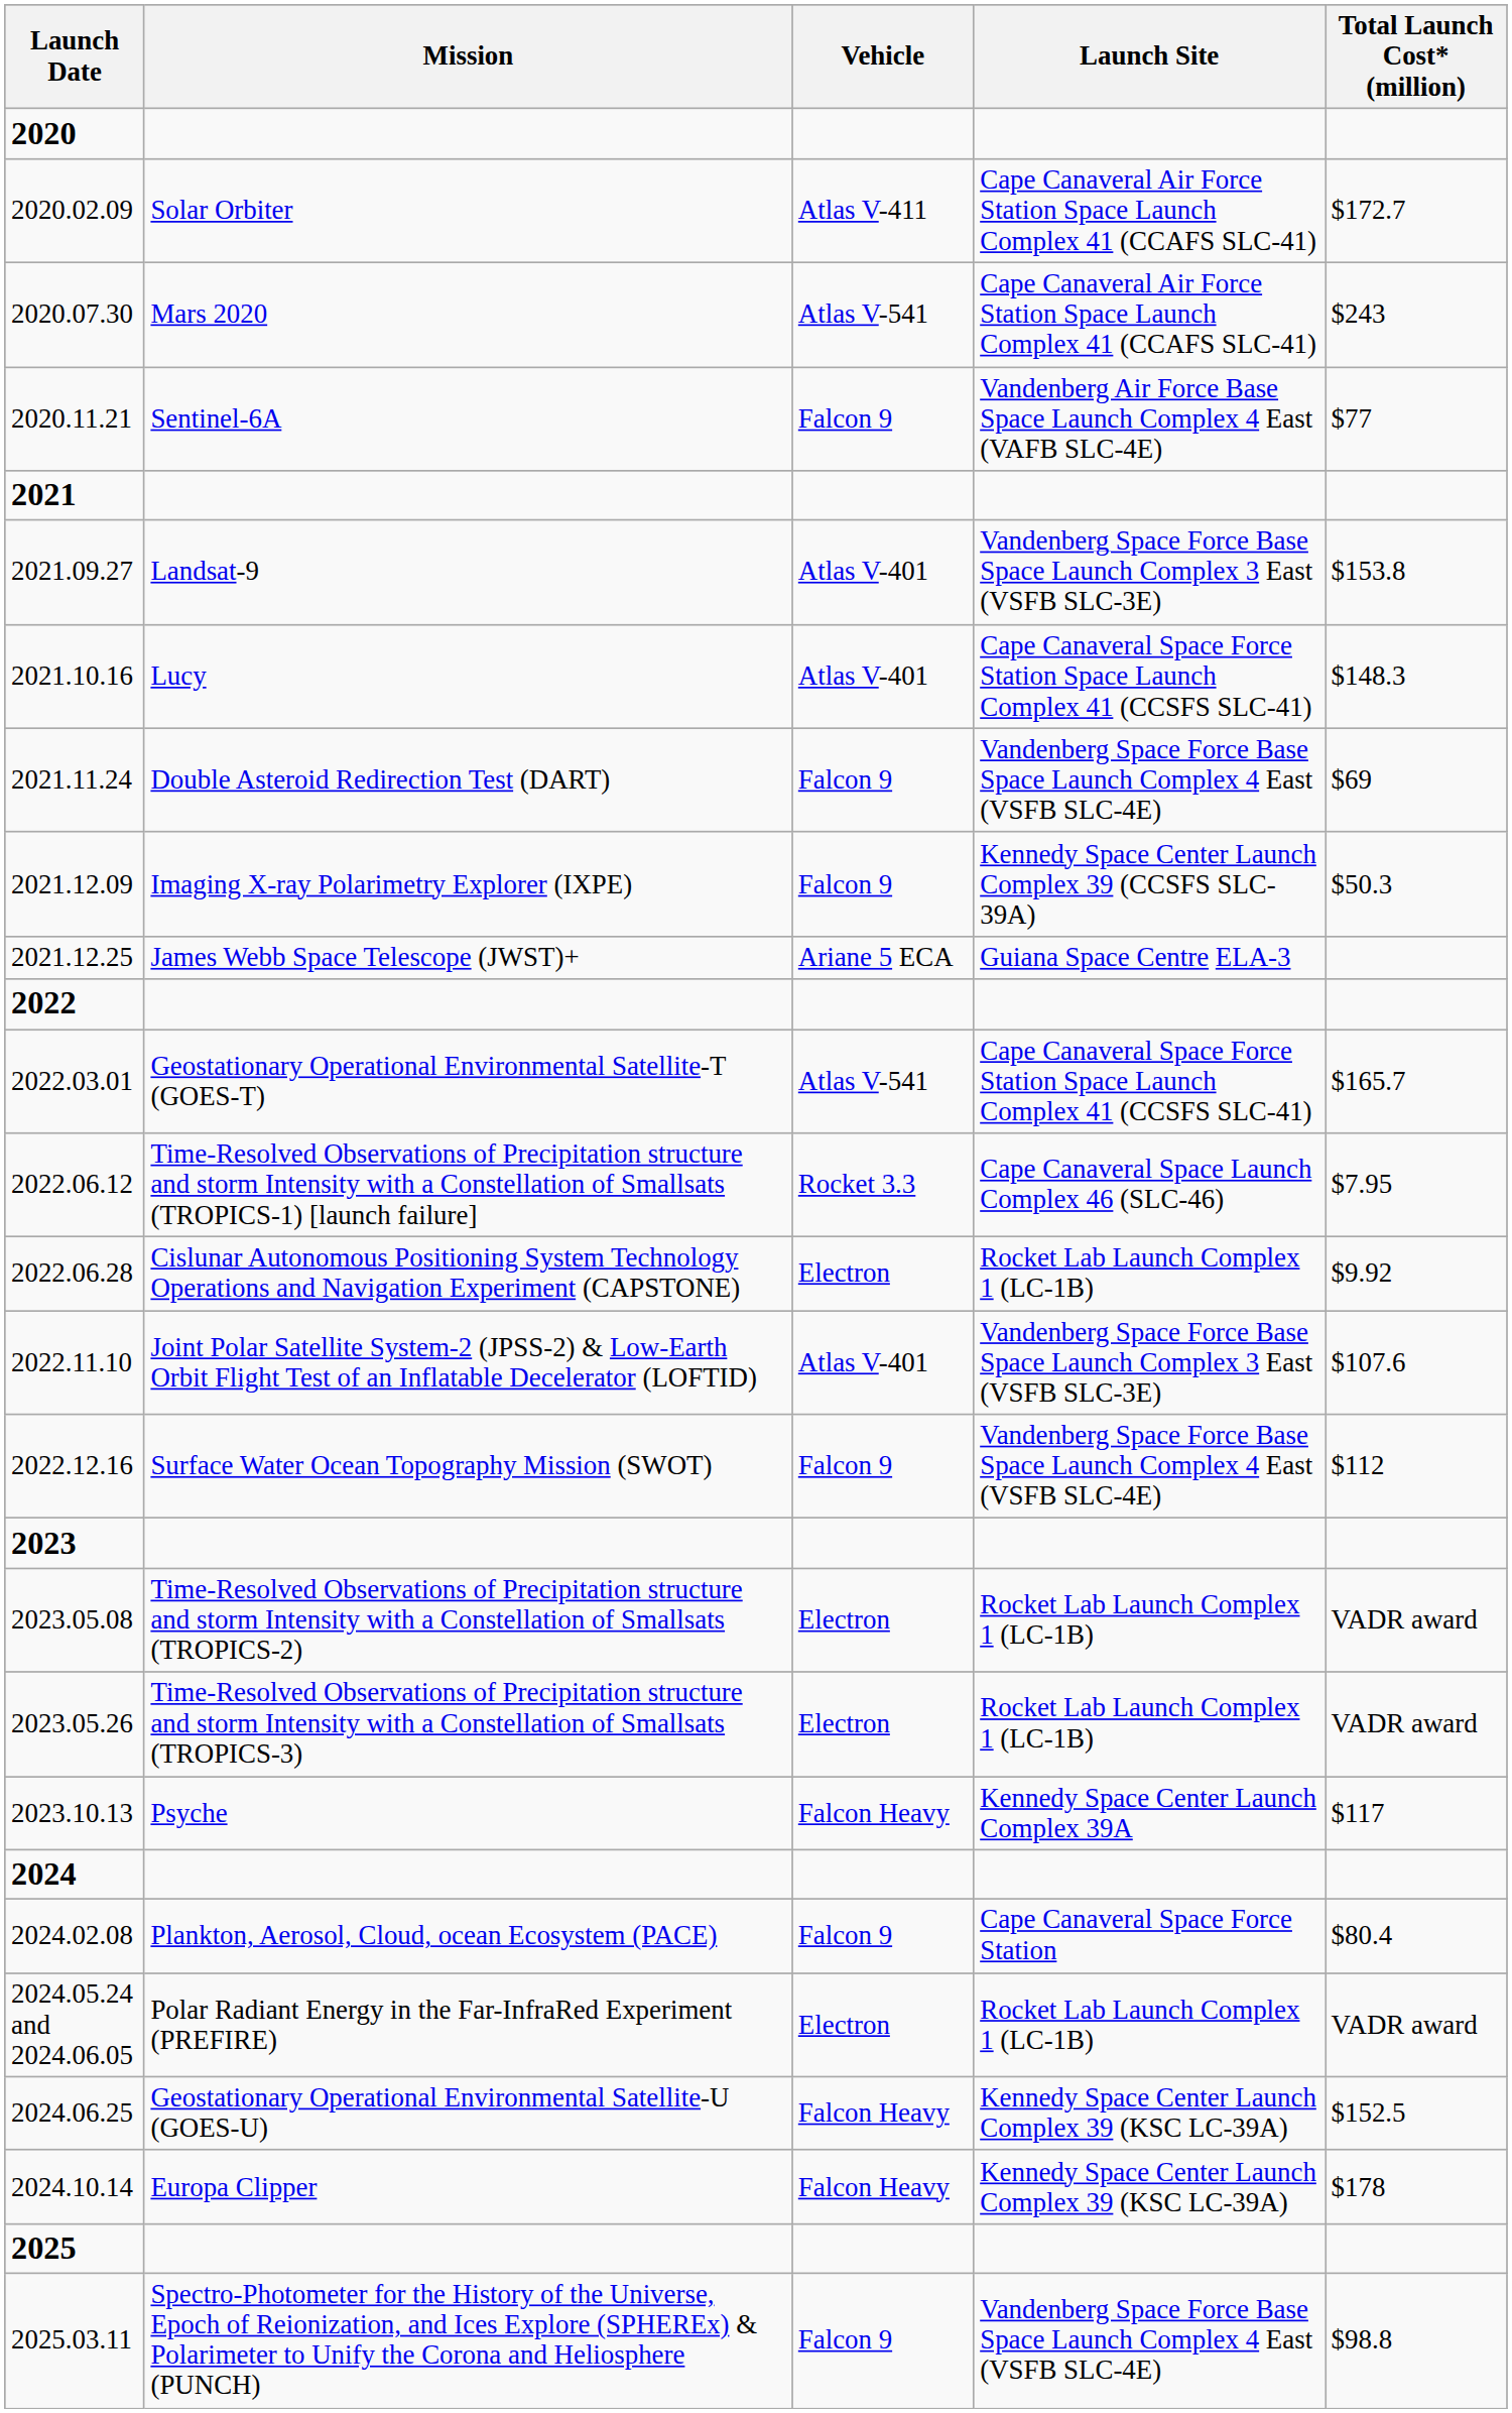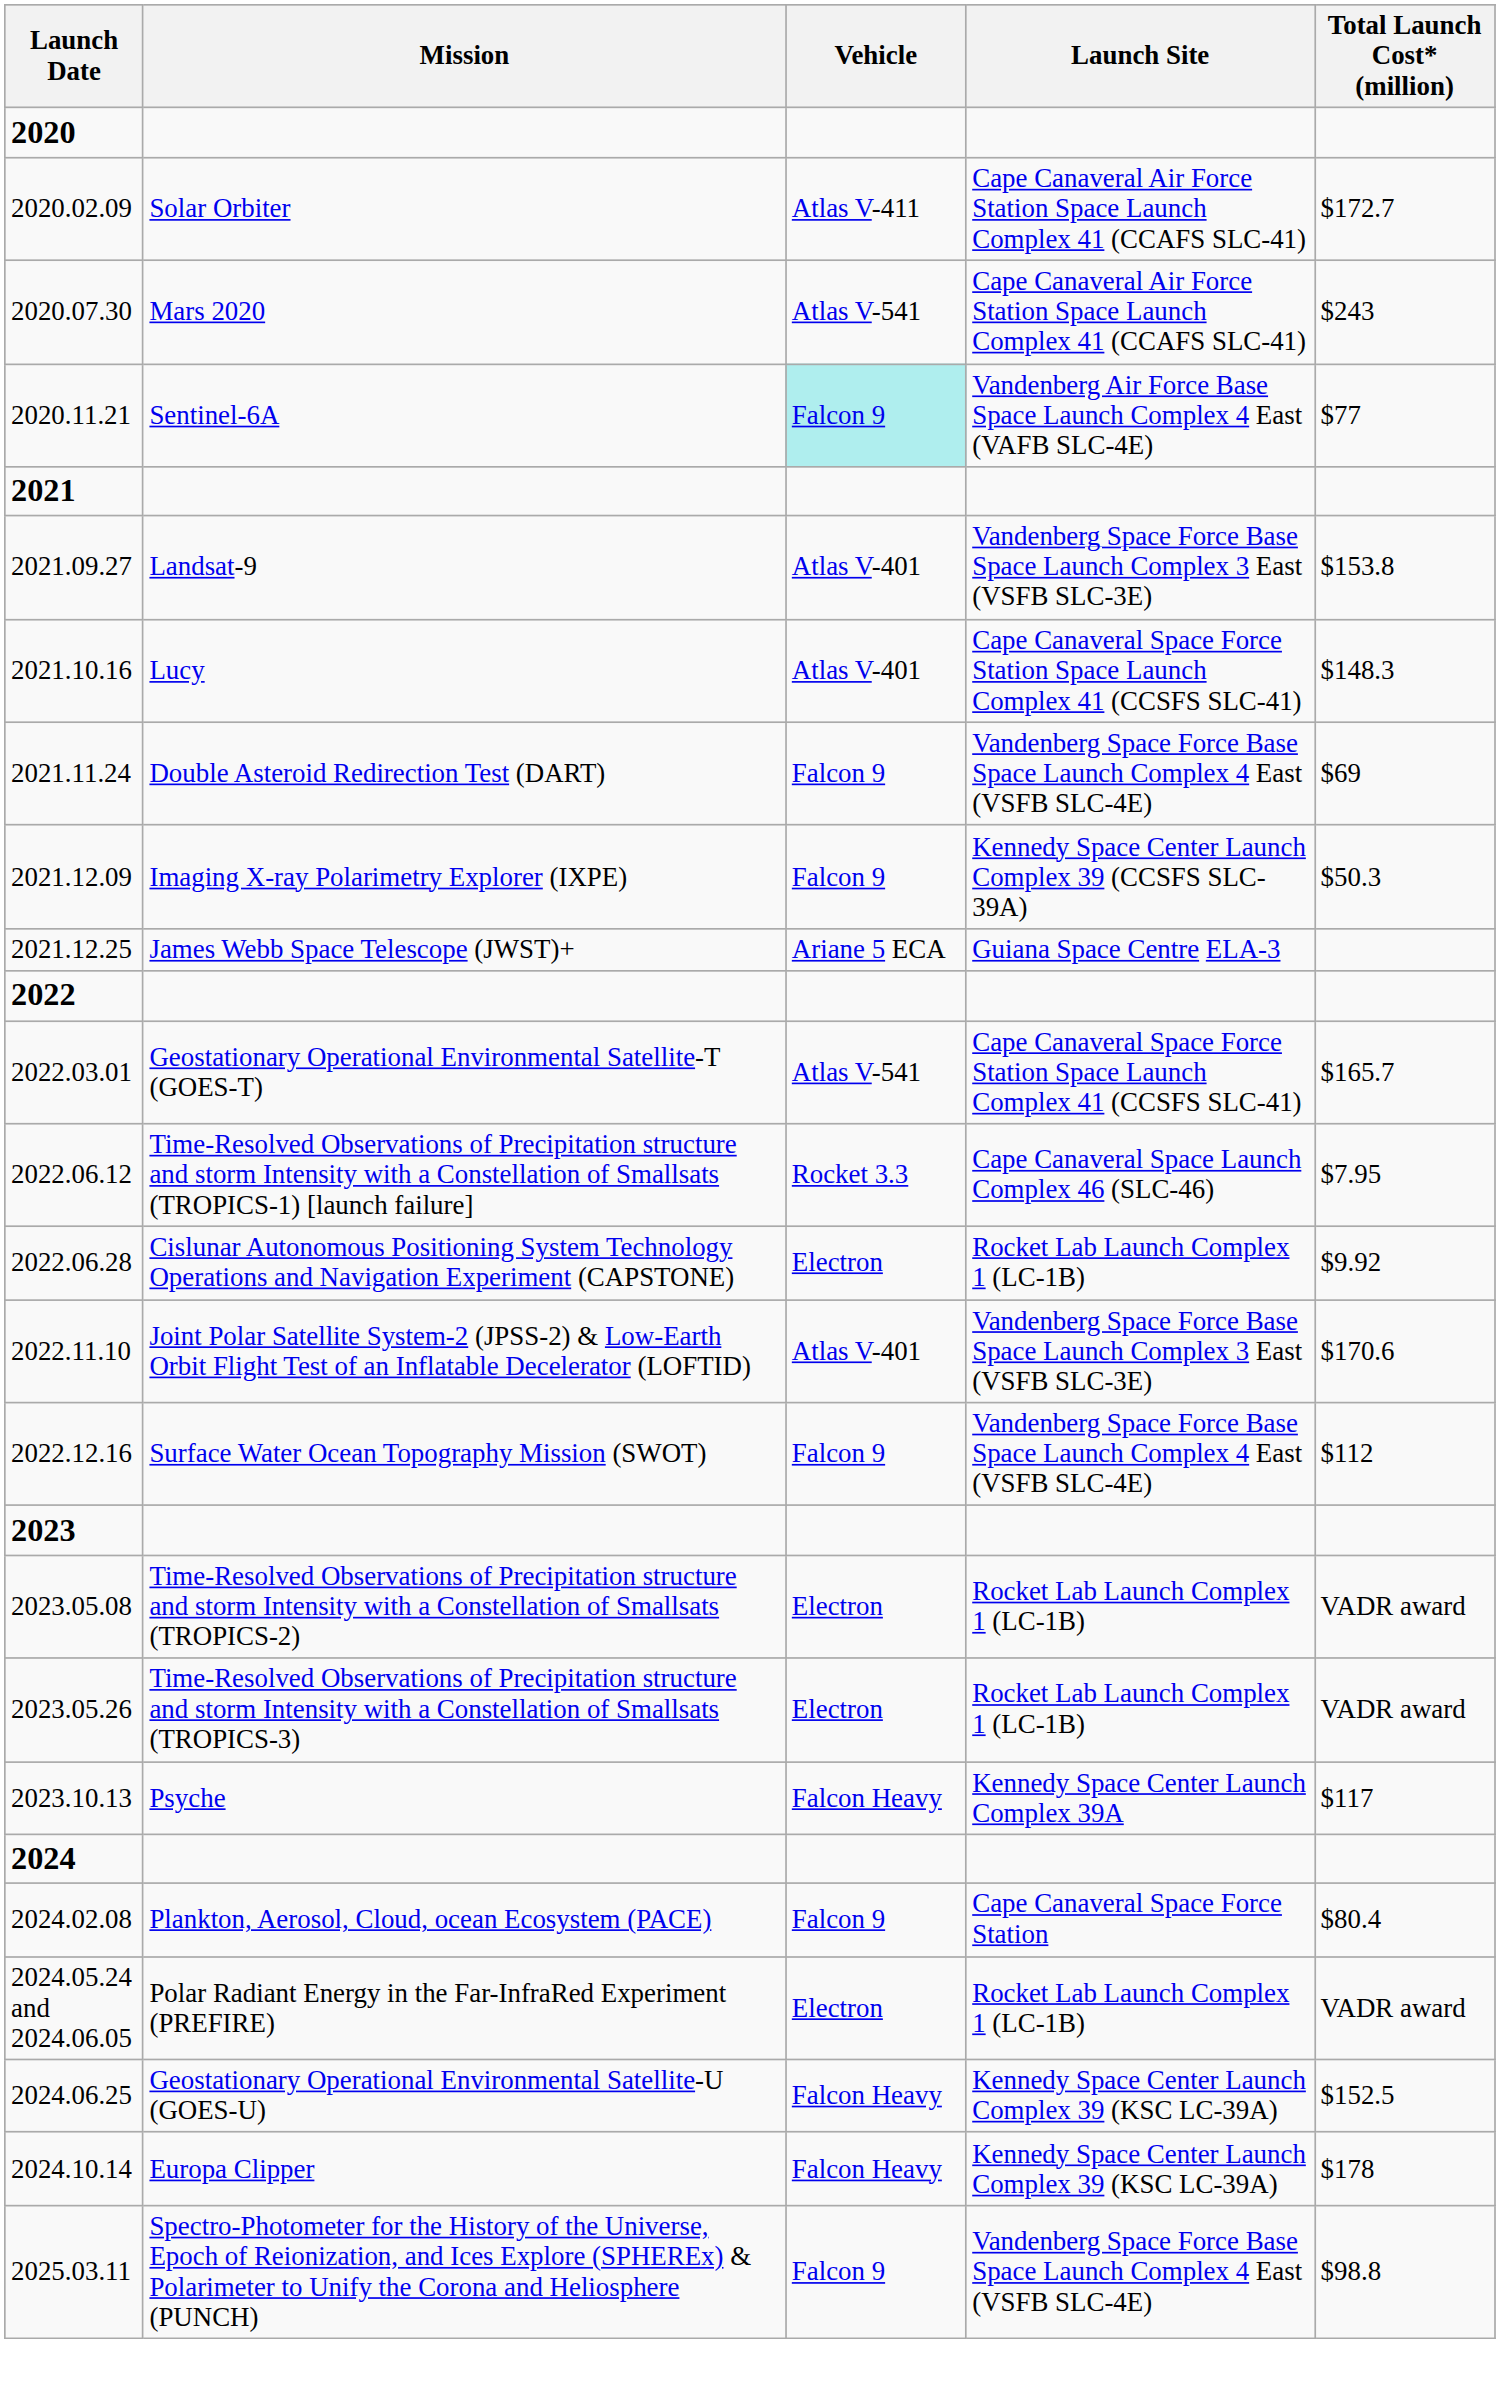 <table class="wikitable sortable sticky-header">
 <tr>
 <th scope="col" width="75">Launch Date</th>
 <th scope="col" width="375">Mission</th>
 <th scope="col" width="100">Vehicle</th>
 <th scope="col" width="200">Launch Site</th>
 <th scope="col" width="100">Total Launch Cost* (million)</th>
 </tr>
 <tr>
 <td><big><strong>2020</strong></big></td>
 <td></td>
 <td></td>
 <td></td>
 <td></td>
 </tr>
 <tr>
 <td>2020.02.09</td>
 <td><a href='#'>Solar Orbiter</a></td>
 <td><a href='#'>Atlas V</a>-411</td>
 <td><a href='#'>Cape Canaveral Air Force Station Space Launch Complex 41</a> (CCAFS SLC-41)</td>
 <td>$172.7</td>
 </tr>
 <tr>
 <td>2020.07.30</td>
 <td><a href='#'>Mars 2020</a></td>
 <td><a href='#'>Atlas V</a>-541</td>
 <td><a href='#'>Cape Canaveral Air Force Station Space Launch Complex 41</a> (CCAFS SLC-41)</td>
 <td>$243</td>
 </tr>
 <tr>
 <td>2020.11.21</td>
 <td><a href='#'>Sentinel-6A</a></td>
-<td><a href='#'>Falcon 9</a></td>
+<td style="background: paleturquoise;"><a href='#'>Falcon 9</a></td>
 <td><a href='#'>Vandenberg Air Force Base Space Launch Complex 4</a> East (VAFB SLC-4E)</td>
 <td>$77</td>
 </tr>
 <tr>
 <td><big><strong>2021</strong></big></td>
 <td></td>
 <td></td>
 <td></td>
 <td></td>
 </tr>
 <tr>
 <td>2021.09.27</td>
 <td><a href='#'>Landsat</a>-9</td>
 <td><a href='#'>Atlas V</a>-401</td>
 <td><a href='#'>Vandenberg Space Force Base Space Launch Complex 3</a> East (VSFB SLC-3E)</td>
 <td>$153.8 </td>
 </tr>
 <tr>
 <td>2021.10.16</td>
 <td><a href='#'>Lucy</a></td>
 <td><a href='#'>Atlas V</a>-401</td>
 <td><a href='#'>Cape Canaveral Space Force Station Space Launch Complex 41</a> (CCSFS SLC-41)</td>
 <td>$148.3</td>
 </tr>
 <tr>
 <td>2021.11.24</td>
 <td><a href='#'>Double Asteroid Redirection Test</a> (DART)</td>
 <td><a href='#'>Falcon 9</a></td>
 <td><a href='#'>Vandenberg Space Force Base Space Launch Complex 4</a> East (VSFB SLC-4E)</td>
 <td>$69</td>
 </tr>
 <tr>
 <td>2021.12.09</td>
 <td><a href='#'>Imaging X-ray Polarimetry Explorer</a> (IXPE)</td>
 <td><a href='#'>Falcon 9</a></td>
 <td><a href='#'>Kennedy Space Center Launch Complex 39</a> (CCSFS SLC-39A)</td>
 <td>$50.3</td>
 </tr>
 <tr>
 <td>2021.12.25</td>
 <td><a href='#'>James Webb Space Telescope</a> (JWST)+</td>
 <td><a href='#'>Ariane 5</a> ECA</td>
 <td><a href='#'>Guiana Space Centre</a> <a href='#'>ELA-3</a></td>
 <td></td>
 </tr>
 <tr>
 <td><big><strong>2022</strong></big></td>
 <td></td>
 <td></td>
 <td></td>
 <td></td>
 </tr>
 <tr>
 <td>2022.03.01</td>
 <td><a href='#'>Geostationary Operational Environmental Satellite</a>-T (GOES-T)</td>
 <td><a href='#'>Atlas V</a>-541</td>
 <td><a href='#'>Cape Canaveral Space Force Station Space Launch Complex 41</a> (CCSFS SLC-41)</td>
 <td>$165.7</td>
 </tr>
 <tr>
 <td>2022.06.12</td>
 <td><a href='#'>Time-Resolved Observations of Precipitation structure and storm Intensity with a Constellation of Smallsats</a> (TROPICS-1) <span>[launch failure]</span></td>
 <td><a href='#'>Rocket 3.3</a></td>
 <td><a href='#'>Cape Canaveral Space Launch Complex 46</a> (SLC-46)</td>
 <td>$7.95</td>
 </tr>
 <tr>
 <td>2022.06.28</td>
 <td><a href='#'>Cislunar Autonomous Positioning System Technology Operations and Navigation Experiment</a> (CAPSTONE)</td>
 <td><a href='#'>Electron</a></td>
 <td><a href='#'>Rocket Lab Launch Complex 1</a> (LC-1B)</td>
 <td>$9.92</td>
 </tr>
 <tr>
 <td>2022.11.10</td>
 <td><a href='#'>Joint Polar Satellite System-2</a> (JPSS-2) & <a href='#'>Low-Earth Orbit Flight Test of an Inflatable Decelerator</a> (LOFTID)</td>
 <td><a href='#'>Atlas V</a>-401</td>
 <td><a href='#'>Vandenberg Space Force Base Space Launch Complex 3</a> East (VSFB SLC-3E)</td>
-<td>$107.6</td>
+<td>$170.6</td>
 </tr>
 <tr>
 <td>2022.12.16</td>
 <td><a href='#'>Surface Water Ocean Topography Mission</a> (SWOT)</td>
 <td><a href='#'>Falcon 9</a></td>
 <td><a href='#'>Vandenberg Space Force Base Space Launch Complex 4</a> East (VSFB SLC-4E)</td>
 <td>$112</td>
 </tr>
 <tr>
 <td><big><strong>2023</strong></big></td>
 <td></td>
 <td></td>
 <td></td>
 <td></td>
 </tr>
 <tr>
 <td>2023.05.08</td>
 <td><a href='#'>Time-Resolved Observations of Precipitation structure and storm Intensity with a Constellation of Smallsats</a> (TROPICS-2)</td>
 <td><a href='#'>Electron</a></td>
 <td><a href='#'>Rocket Lab Launch Complex 1</a> (LC-1B)</td>
 <td>VADR award</td>
 </tr>
 <tr>
 <td>2023.05.26</td>
 <td><a href='#'>Time-Resolved Observations of Precipitation structure and storm Intensity with a Constellation of Smallsats</a> (TROPICS-3)</td>
 <td><a href='#'>Electron</a></td>
 <td><a href='#'>Rocket Lab Launch Complex 1</a> (LC-1B)</td>
 <td>VADR award</td>
 </tr>
 <tr>
 <td>2023.10.13</td>
 <td><a href='#'>Psyche</a></td>
 <td><a href='#'>Falcon Heavy</a></td>
 <td><a href='#'>Kennedy Space Center Launch Complex 39A</a></td>
 <td>$117</td>
 </tr>
 <tr>
 <td><big><strong>2024</strong></big></td>
 <td></td>
 <td></td>
 <td></td>
 <td></td>
 </tr>
 <tr>
 <td>2024.02.08</td>
 <td><a href='#'>Plankton, Aerosol, Cloud, ocean Ecosystem (PACE)</a></td>
 <td><a href='#'>Falcon 9</a></td>
 <td><a href='#'>Cape Canaveral Space Force Station</a></td>
 <td>$80.4</td>
 </tr>
 <tr>
 <td>2024.05.24 and 2024.06.05</td>
 <td>Polar Radiant Energy in the Far-InfraRed Experiment (PREFIRE)</td>
 <td><a href='#'>Electron</a></td>
 <td><a href='#'>Rocket Lab Launch Complex 1</a> (LC-1B)</td>
 <td>VADR award</td>
 </tr>
 <tr>
 <td>2024.06.25</td>
 <td><a href='#'>Geostationary Operational Environmental Satellite</a>-U (GOES-U)</td>
 <td><a href='#'>Falcon Heavy</a></td>
 <td><a href='#'>Kennedy Space Center Launch Complex 39</a> (KSC LC-39A)</td>
 <td>$152.5</td>
 </tr>
 <tr>
 <td>2024.10.14</td>
 <td><a href='#'>Europa Clipper</a></td>
 <td><a href='#'>Falcon Heavy</a></td>
 <td><a href='#'>Kennedy Space Center Launch Complex 39</a> (KSC LC-39A)</td>
 <td>$178</td>
 </tr>
 <tr>
-<td><big><strong>2025</strong></big></td>
-<td></td>
-<td></td>
-<td></td>
-<td></td>
-</tr>
-<tr>
 <td>2025.03.11</td>
 <td><a href='#'>Spectro-Photometer for the History of the Universe, Epoch of Reionization, and Ices Explore (SPHEREx)</a> & <a href='#'>Polarimeter to Unify the Corona and Heliosphere</a> (PUNCH)</td>
 <td><a href='#'>Falcon 9</a></td>
 <td><a href='#'>Vandenberg Space Force Base Space Launch Complex 4</a> East (VSFB SLC-4E)</td>
 <td>$98.8</td>
 </tr>
 </table>
